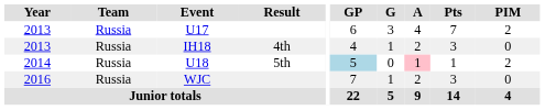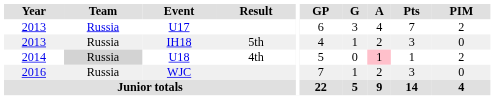 <table border="0" cellpadding="1" cellspacing="0" ID="Table3" style="text-align:center; width:40em">
 <tr ALIGN="center" bgcolor="#e0e0e0">
 <th>Year</th>
 <th>Team</th>
 <th>Event</th>
 <th>Result</th>
 <th rowspan="99" bgcolor="#ffffff"></th>
 <th>GP</th>
 <th>G</th>
 <th>A</th>
 <th>Pts</th>
 <th>PIM</th>
 </tr>
 <tr>
 <td><a href='#'>2013</a></td>
 <td><a href='#'>Russia</a></td>
 <td><a href='#'>U17</a></td>
 <td></td>
 <td>6</td>
 <td>3</td>
 <td>4</td>
 <td>7</td>
 <td>2</td>
 </tr>
 <tr bgcolor="#f0f0f0">
 <td><a href='#'>2013</a></td>
 <td>Russia</td>
 <td><a href='#'>IH18</a></td>
-<td>4th</td>
+<td>5th</td>
 <td>4</td>
 <td>1</td>
 <td>2</td>
 <td>3</td>
 <td>0</td>
 </tr>
 <tr>
 <td><a href='#'>2014</a></td>
-<td>Russia</td>
+<td style="background: lightgrey;">Russia</td>
 <td><a href='#'>U18</a></td>
-<td>5th</td>
-<td style="background: lightblue;">5</td>
+<td>4th</td>
+<td>5</td>
 <td>0</td>
 <td style="background: pink;">1</td>
 <td>1</td>
 <td>2</td>
 </tr>
 <tr bgcolor="#f0f0f0">
 <td><a href='#'>2016</a></td>
 <td>Russia</td>
 <td><a href='#'>WJC</a></td>
 <td></td>
 <td>7</td>
 <td>1</td>
 <td>2</td>
 <td>3</td>
 <td>0</td>
 </tr>
 <tr ALIGN="center" bgcolor="#e0e0e0">
 <th colspan=4>Junior totals</th>
 <th>22</th>
 <th>5</th>
 <th>9</th>
 <th>14</th>
 <th>4</th>
 </tr>
 </table>
